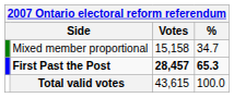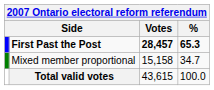 <table class="wikitable" style="font-size: 95%; clear:both">
 <tr style="background-color:#E9E9E9">
 <th colspan=4><a href='#'>2007 Ontario electoral reform referendum</a></th>
 </tr>
 <tr style="background-color:#E9E9E9">
 <th colspan=2 style="width: 130px">Side</th>
 <th style="width: 50px">Votes</th>
 <th style="width: 40px">%</th>
 </tr>
 <tr>
+<td bgcolor="blue"></td>
+<td><strong>First Past the Post</strong></td>
+<td><strong>28,457</strong></td>
+<td><strong>65.3</strong></td>
+</tr>
+<tr>
 <td bgcolor="green"></td>
 <td>Mixed member proportional</td>
 <td>15,158</td>
 <td>34.7</td>
-</tr>
-<tr>
-<td bgcolor="blue"></td>
-<td><strong>First Past the Post</strong></td>
-<td><strong>28,457</strong></td>
-<td><strong>65.3</strong></td>
 </tr>
 <tr>
 <td bgcolor="white"></td>
 <th>Total valid votes</th>
 <td>43,615</td>
 <td>100.0</td>
 </tr>
 </table>
